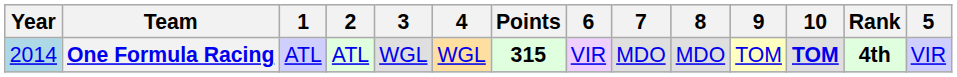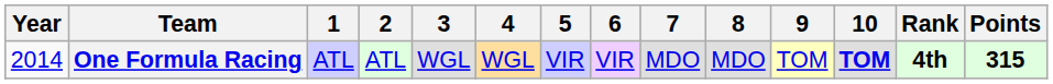 <table class="wikitable" style="text-align:center; font-size:85%">
 <tr>
 <th>Year</th>
 <th>Team</th>
 <th>1</th>
 <th>2</th>
 <th>3</th>
 <th>4</th>
-<th>Points</th>
+<th>5</th>
 <th>6</th>
 <th>7</th>
 <th>8</th>
 <th>9</th>
 <th>10</th>
 <th>Rank</th>
-<th>5</th>
+<th>Points</th>
 </tr>
 <tr>
-<td style="background: lightblue;"><a href='#'>2014</a></td>
+<td><a href='#'>2014</a></td>
 <th nowrap><a href='#'>One Formula Racing</a></th>
 <td style="background:#CFCFFF;"><a href='#'>ATL</a><br></td>
 <td style="background:#DFFFDF;"><a href='#'>ATL</a><br></td>
 <td style="background:#DFDFDF;"><a href='#'>WGL</a><br></td>
 <td style="background:#FFDF9F;"><a href='#'>WGL</a><br></td>
-<td style="background:#DFFFDF;"><strong>315</strong></td>
+<td style="background:#CFCFFF;"><a href='#'>VIR</a><br></td>
 <td style="background:#EFCFFF;"><a href='#'>VIR</a><br></td>
 <td style="background:#DFDFDF;"><a href='#'>MDO</a><br></td>
 <td style="background:#DFDFDF;"><a href='#'>MDO</a><br></td>
 <td style="background:#FFFFBF;"><a href='#'>TOM</a><br></td>
 <td style="background:#DFDFDF;"><strong><a href='#'>TOM</a><br></strong></td>
 <td style="background:#DFFFDF;"><strong>4th</strong></td>
-<td style="background:#CFCFFF;"><a href='#'>VIR</a><br></td>
+<td style="background:#DFFFDF;"><strong>315</strong></td>
 </tr>
 </table>
